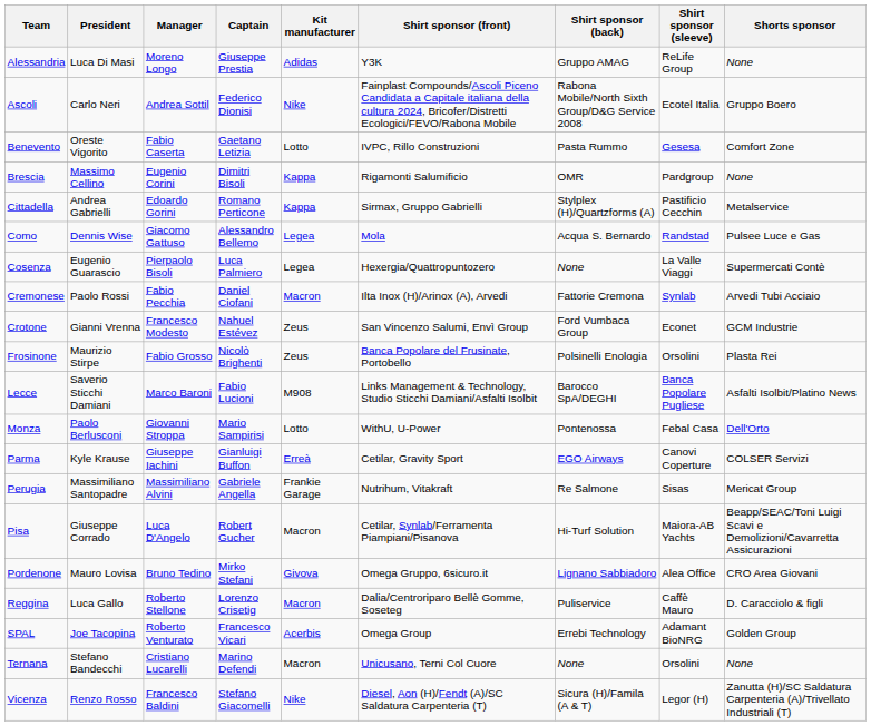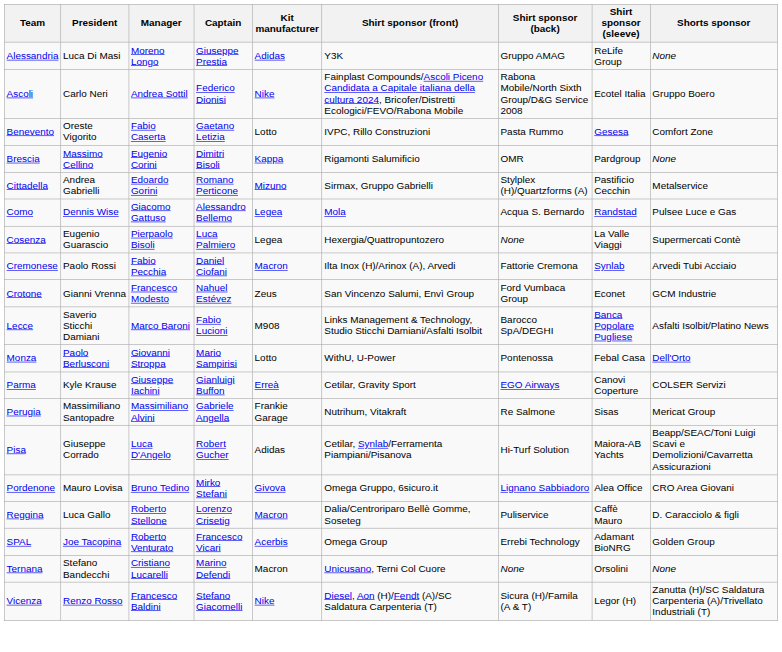 <table class="wikitable sortable">
 <tr>
 <th>Team</th>
 <th>President</th>
 <th>Manager</th>
 <th>Captain</th>
 <th>Kit manufacturer</th>
 <th>Shirt sponsor (front)</th>
 <th>Shirt sponsor (back)</th>
 <th>Shirt sponsor (sleeve)</th>
 <th>Shorts sponsor</th>
 </tr>
 <tr>
 <td><a href='#'>Alessandria</a></td>
 <td> Luca Di Masi</td>
 <td> <a href='#'>Moreno Longo</a></td>
 <td> <a href='#'>Giuseppe Prestia</a></td>
 <td><a href='#'>Adidas</a></td>
 <td>Y3K</td>
 <td>Gruppo AMAG</td>
 <td>ReLife Group</td>
 <td><em>None</em></td>
 </tr>
 <tr>
 <td><a href='#'>Ascoli</a></td>
 <td> Carlo Neri</td>
 <td> <a href='#'>Andrea Sottil</a></td>
 <td> <a href='#'>Federico Dionisi</a></td>
 <td><a href='#'>Νike</a></td>
 <td>Fainplast Compounds/<a href='#'>Ascoli Piceno Candidata a Capitale italiana della cultura 2024</a>, Bricofer/Distretti Ecologici/FEVO/Rabona Mobile</td>
 <td>Rabona Mobile/North Sixth Group/D&G Service 2008</td>
 <td>Ecotel Italia</td>
 <td>Gruppo Boero</td>
 </tr>
 <tr>
 <td><a href='#'>Benevento</a></td>
 <td> Oreste Vigorito</td>
 <td> <a href='#'>Fabio Caserta</a></td>
 <td> <a href='#'>Gaetano Letizia</a></td>
 <td>Lotto</td>
 <td>IVPC, Rillo Construzioni</td>
 <td>Pasta Rummo</td>
 <td><a href='#'>Gesesa</a></td>
 <td>Comfort Zone</td>
 </tr>
 <tr>
 <td><a href='#'>Brescia</a></td>
 <td> <a href='#'>Massimo Cellino</a></td>
 <td> <a href='#'>Eugenio Corini</a></td>
 <td> <a href='#'>Dimitri Bisoli</a></td>
 <td><a href='#'>Kappa</a></td>
 <td>Rigamonti Salumificio</td>
 <td>OMR</td>
 <td>Pardgroup</td>
 <td><em>None</em></td>
 </tr>
 <tr>
 <td><a href='#'>Cittadella</a></td>
 <td> Andrea Gabrielli</td>
 <td> <a href='#'>Edoardo Gorini</a></td>
 <td> <a href='#'>Romano Perticone</a></td>
-<td><a href='#'>Kappa</a></td>
+<td><a href='#'>Mizuno</a></td>
 <td>Sirmax, Gruppo Gabrielli</td>
 <td>Stylplex (H)/Quartzforms (A)</td>
 <td>Pastificio Cecchin</td>
 <td>Metalservice</td>
 </tr>
 <tr>
 <td><a href='#'>Como</a></td>
 <td> <a href='#'>Dennis Wise</a></td>
 <td> <a href='#'>Giacomo Gattuso</a></td>
 <td> <a href='#'>Alessandro Bellemo</a></td>
 <td><a href='#'>Legea</a></td>
 <td><a href='#'>Mola</a></td>
 <td>Acqua S. Bernardo</td>
 <td><a href='#'>Randstad</a></td>
 <td>Pulsee Luce e Gas</td>
 </tr>
 <tr>
 <td><a href='#'>Cosenza</a></td>
 <td> Eugenio Guarascio</td>
 <td> <a href='#'>Pierpaolo Bisoli</a></td>
 <td> <a href='#'>Luca Palmiero</a></td>
 <td>Legea</td>
 <td>Hexergia/Quattropuntozero</td>
 <td><em>None</em></td>
 <td>La Valle Viaggi</td>
 <td>Supermercati Contè</td>
 </tr>
 <tr>
 <td><a href='#'>Cremonese</a></td>
 <td> Paolo Rossi</td>
 <td> <a href='#'>Fabio Pecchia</a></td>
 <td> <a href='#'>Daniel Ciofani</a></td>
 <td><a href='#'>Macron</a></td>
 <td>Ilta Inox (H)/Arinox (A), Arvedi</td>
 <td>Fattorie Cremona</td>
 <td><a href='#'>Synlab</a></td>
 <td>Arvedi Tubi Acciaio</td>
 </tr>
 <tr>
 <td><a href='#'>Crotone</a></td>
 <td> Gianni Vrenna</td>
 <td> <a href='#'>Francesco Modesto</a></td>
 <td> <a href='#'>Nahuel Estévez</a></td>
 <td>Zeus</td>
 <td>San Vincenzo Salumi, Envì Group</td>
 <td>Ford Vumbaca Group</td>
 <td>Econet</td>
 <td>GCM Industrie</td>
 </tr>
 <tr>
-<td><a href='#'>Frosinone</a></td>
-<td> Maurizio Stirpe</td>
-<td> <a href='#'>Fabio Grosso</a></td>
-<td> <a href='#'>Nicolò Brighenti</a></td>
-<td>Zeus</td>
-<td><a href='#'>Banca Popolare del Frusinate</a>, Portobello</td>
-<td>Polsinelli Enologia</td>
-<td>Orsolini</td>
-<td>Plasta Rei</td>
-</tr>
-<tr>
 <td><a href='#'>Lecce</a></td>
 <td> Saverio Sticchi Damiani</td>
 <td> <a href='#'>Marco Baroni</a></td>
 <td> <a href='#'>Fabio Lucioni</a></td>
 <td>M908</td>
 <td>Links Management & Technology, Studio Sticchi Damiani/Asfalti Isolbit</td>
 <td>Barocco SpA/DEGHI</td>
 <td><a href='#'>Banca Popolare Pugliese</a></td>
 <td>Asfalti Isolbit/Platino News</td>
 </tr>
 <tr>
 <td><a href='#'>Monza</a></td>
 <td> <a href='#'>Paolo Berlusconi</a></td>
 <td> <a href='#'>Giovanni Stroppa</a></td>
 <td> <a href='#'>Mario Sampirisi</a></td>
 <td>Lotto</td>
 <td>WithU, U-Power</td>
 <td>Pontenossa</td>
 <td>Febal Casa</td>
 <td><a href='#'>Dell'Orto</a></td>
 </tr>
 <tr>
 <td><a href='#'>Parma</a></td>
 <td> Kyle Krause</td>
 <td> <a href='#'>Giuseppe Iachini</a></td>
 <td> <a href='#'>Gianluigi Buffon</a></td>
 <td><a href='#'>Erreà</a></td>
 <td>Cetilar, Gravity Sport</td>
 <td><a href='#'>EGO Airways</a></td>
 <td>Canovi Coperture</td>
 <td>COLSER Servizi</td>
 </tr>
 <tr>
 <td><a href='#'>Perugia</a></td>
 <td> Massimiliano Santopadre</td>
 <td> <a href='#'>Massimiliano Alvini</a></td>
 <td> <a href='#'>Gabriele Angella</a></td>
 <td>Frankie Garage</td>
 <td>Nutrihum, Vitakraft</td>
 <td>Re Salmone</td>
 <td>Sisas</td>
 <td>Mericat Group</td>
 </tr>
 <tr>
 <td><a href='#'>Pisa</a></td>
 <td> Giuseppe Corrado</td>
 <td> <a href='#'>Luca D'Angelo</a></td>
 <td> <a href='#'>Robert Gucher</a></td>
-<td>Macron</td>
+<td>Adidas</td>
 <td>Cetilar, <a href='#'>Synlab</a>/Ferramenta Piampiani/Pisanova</td>
 <td>Hi-Turf Solution</td>
 <td>Maiora-AB Yachts</td>
 <td>Beapp/SEAC/Toni Luigi Scavi e Demolizioni/Cavarretta Assicurazioni</td>
 </tr>
 <tr>
 <td><a href='#'>Pordenone</a></td>
 <td> Mauro Lovisa</td>
 <td> <a href='#'>Bruno Tedino</a></td>
 <td> <a href='#'>Mirko Stefani</a></td>
 <td><a href='#'>Givova</a></td>
 <td>Omega Gruppo, 6sicuro.it</td>
 <td><a href='#'>Lignano Sabbiadoro</a></td>
 <td>Alea Office</td>
 <td>CRO Area Giovani</td>
 </tr>
 <tr>
 <td><a href='#'>Reggina</a></td>
 <td> Luca Gallo</td>
 <td> <a href='#'>Roberto Stellone</a></td>
 <td> <a href='#'>Lorenzo Crisetig</a></td>
 <td><a href='#'>Macron</a></td>
 <td>Dalia/Centroriparo Bellè Gomme, Soseteg</td>
 <td>Puliservice</td>
 <td>Caffè Mauro</td>
 <td>D. Caracciolo & figli</td>
 </tr>
 <tr>
 <td><a href='#'>SPAL</a></td>
 <td> <a href='#'>Joe Tacopina</a></td>
 <td> <a href='#'>Roberto Venturato</a></td>
 <td> <a href='#'>Francesco Vicari</a></td>
 <td><a href='#'>Acerbis</a></td>
 <td>Omega Group</td>
 <td>Errebi Technology</td>
 <td>Adamant BioNRG</td>
 <td>Golden Group</td>
 </tr>
 <tr>
 <td><a href='#'>Ternana</a></td>
 <td> Stefano Bandecchi</td>
 <td> <a href='#'>Cristiano Lucarelli</a></td>
 <td> <a href='#'>Marino Defendi</a></td>
 <td>Macron</td>
 <td><a href='#'>Unicusano</a>, Terni Col Cuore</td>
 <td><em>None</em></td>
 <td>Orsolini</td>
 <td><em>None</em></td>
 </tr>
 <tr>
 <td><a href='#'>Vicenza</a></td>
 <td> <a href='#'>Renzo Rosso</a></td>
 <td> <a href='#'>Francesco Baldini</a></td>
 <td> <a href='#'>Stefano Giacomelli</a></td>
 <td><a href='#'>Νike</a></td>
 <td><a href='#'>Diesel</a>, <a href='#'>Aon</a> (H)/<a href='#'>Fendt</a> (A)/SC Saldatura Carpenteria (T)</td>
 <td>Sicura (H)/Famila (A & T)</td>
 <td>Legor (H)</td>
 <td>Zanutta (H)/SC Saldatura Carpenteria (A)/Trivellato Industriali (T)</td>
 </tr>
 </table>
